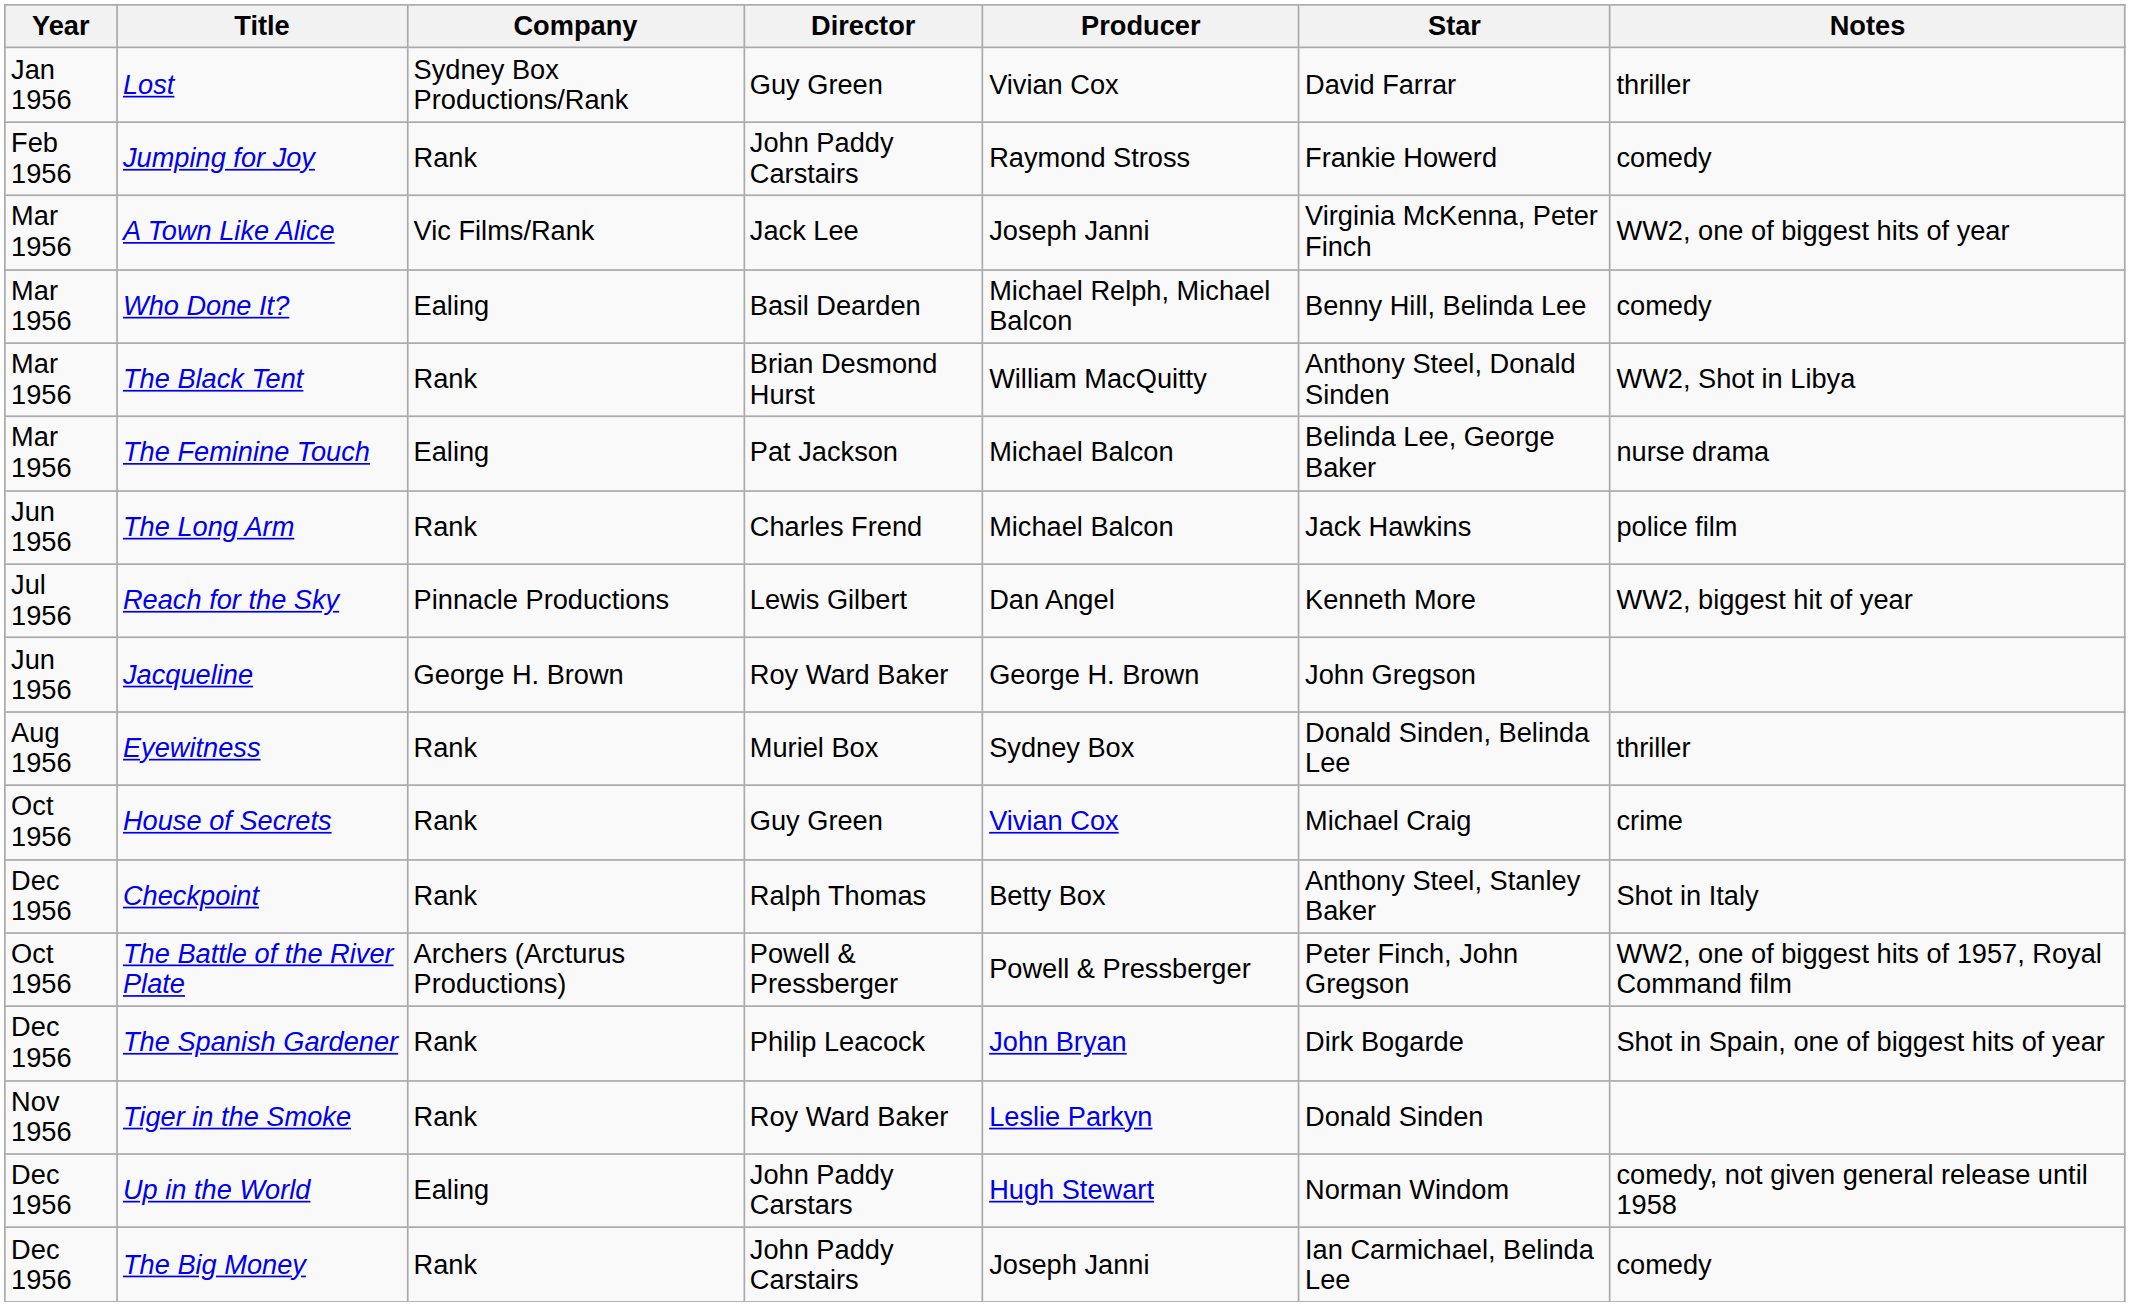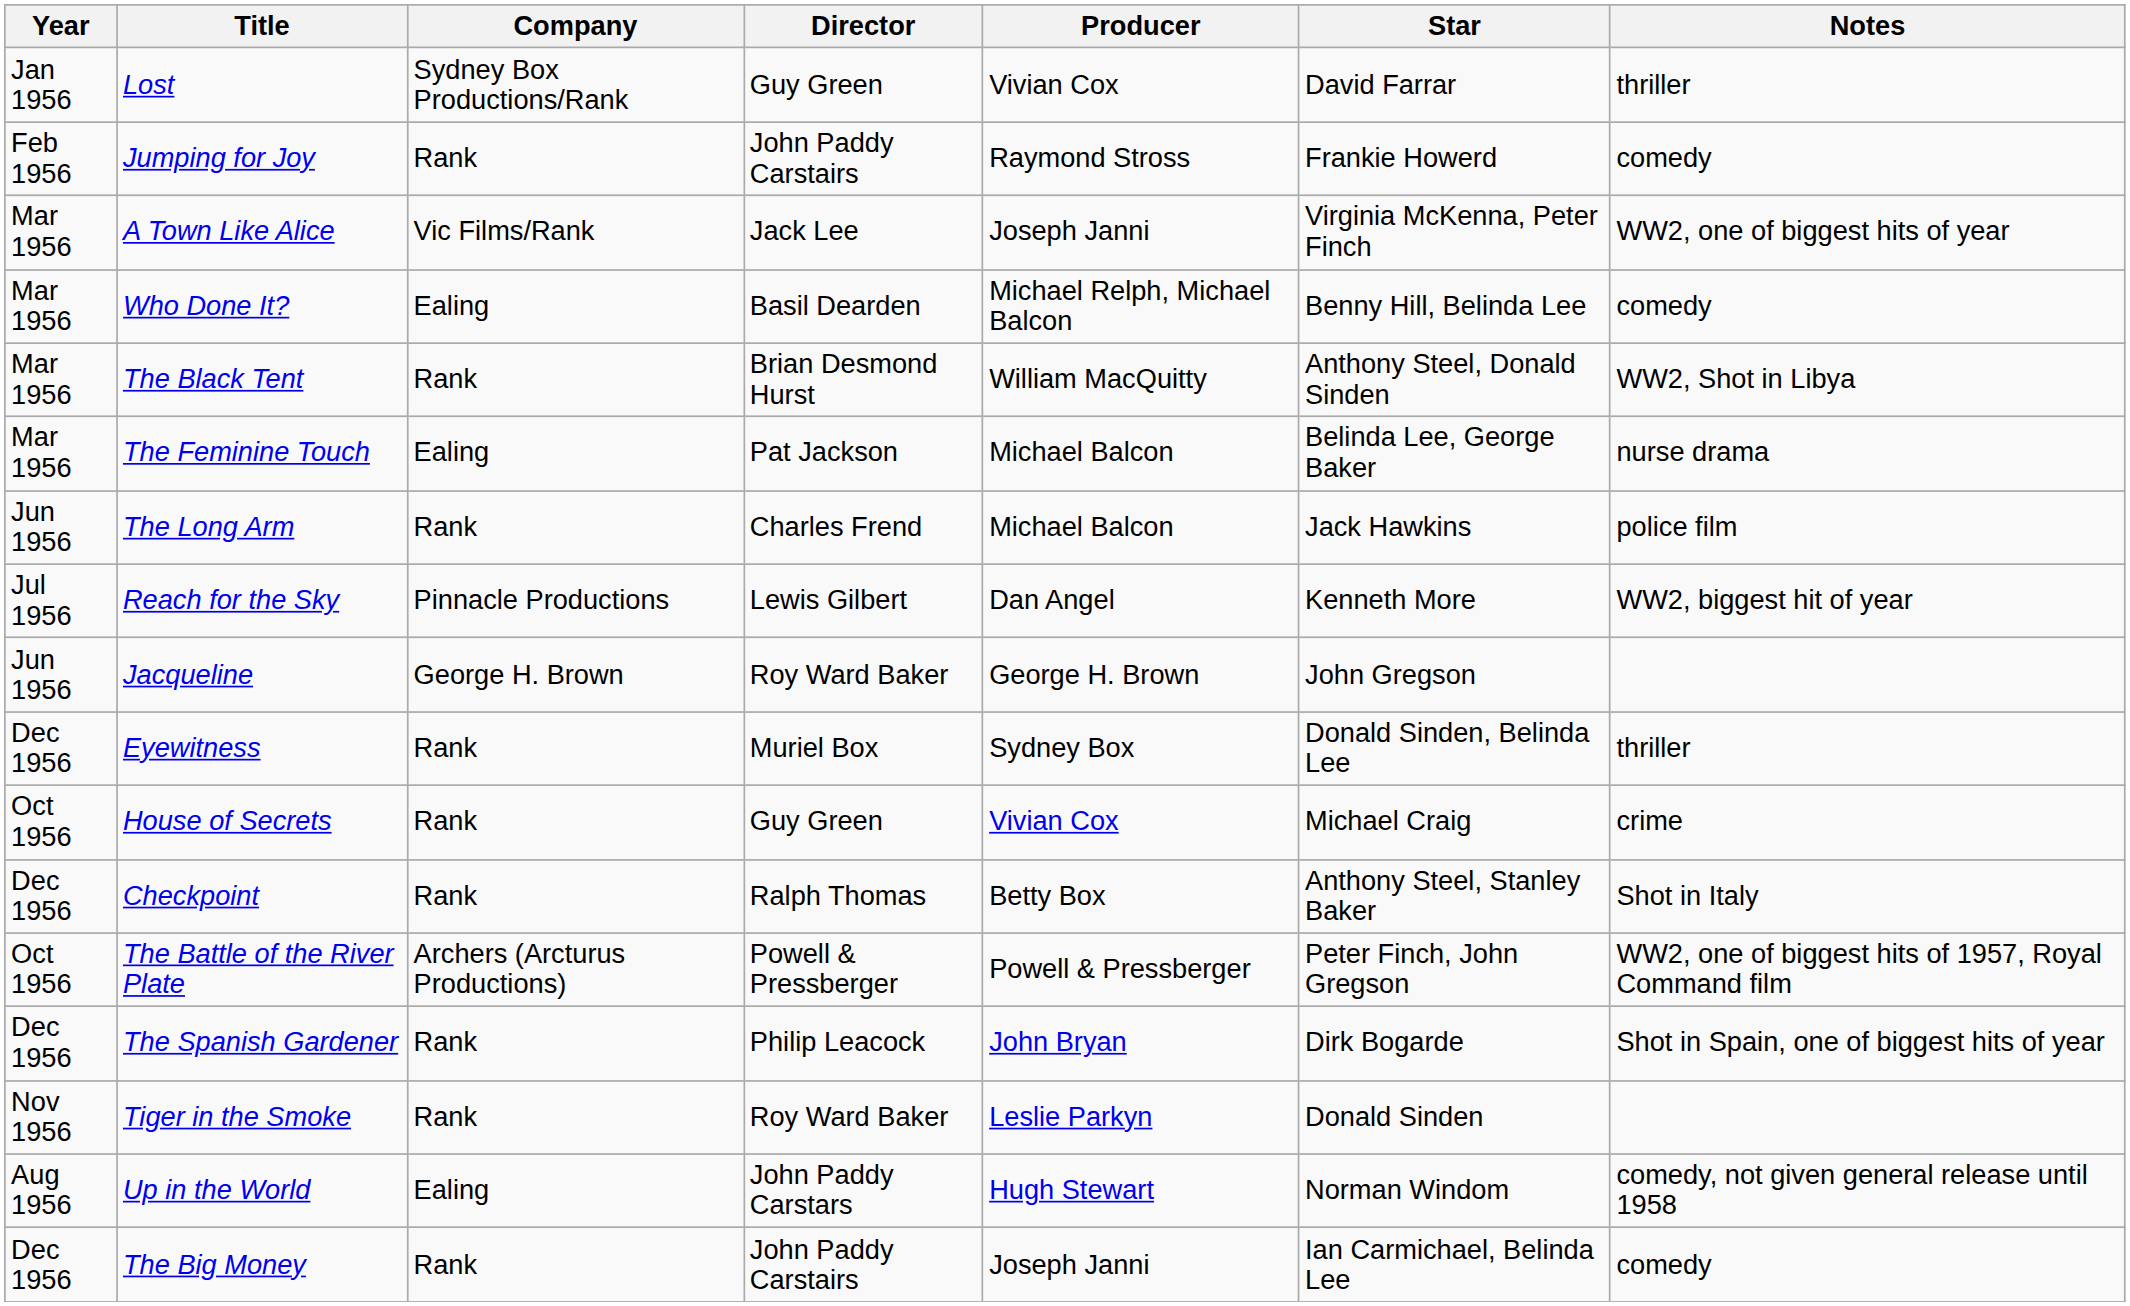 <table class="wikitable sortable">
 <tr>
 <th>Year</th>
 <th>Title</th>
 <th>Company</th>
 <th>Director</th>
 <th>Producer</th>
 <th>Star</th>
 <th>Notes</th>
 </tr>
 <tr>
 <td>Jan 1956</td>
 <td><em><a href='#'>Lost</a></em></td>
 <td>Sydney Box Productions/Rank</td>
 <td>Guy Green</td>
 <td>Vivian Cox</td>
 <td>David Farrar</td>
 <td>thriller</td>
 </tr>
 <tr>
 <td>Feb 1956</td>
 <td><em><a href='#'>Jumping for Joy</a></em></td>
 <td>Rank</td>
 <td>John Paddy Carstairs</td>
 <td>Raymond Stross</td>
 <td>Frankie Howerd</td>
 <td>comedy</td>
 </tr>
 <tr>
 <td>Mar 1956</td>
 <td><em><a href='#'>A Town Like Alice</a></em></td>
 <td>Vic Films/Rank</td>
 <td>Jack Lee</td>
 <td>Joseph Janni</td>
 <td>Virginia McKenna, Peter Finch</td>
 <td>WW2, one of biggest hits of year</td>
 </tr>
 <tr>
 <td>Mar 1956</td>
 <td><em><a href='#'>Who Done It?</a></em></td>
 <td>Ealing</td>
 <td>Basil Dearden</td>
 <td>Michael Relph, Michael Balcon</td>
 <td>Benny Hill, Belinda Lee</td>
 <td>comedy</td>
 </tr>
 <tr>
 <td>Mar 1956</td>
 <td><em><a href='#'>The Black Tent</a></em></td>
 <td>Rank</td>
 <td>Brian Desmond Hurst</td>
 <td>William MacQuitty</td>
 <td>Anthony Steel, Donald Sinden</td>
 <td>WW2, Shot in Libya</td>
 </tr>
 <tr>
 <td>Mar 1956</td>
 <td><em><a href='#'>The Feminine Touch</a></em></td>
 <td>Ealing</td>
 <td>Pat Jackson</td>
 <td>Michael Balcon</td>
 <td>Belinda Lee, George Baker</td>
 <td>nurse drama</td>
 </tr>
 <tr>
 <td>Jun 1956</td>
 <td><em><a href='#'>The Long Arm</a></em></td>
 <td>Rank</td>
 <td>Charles Frend</td>
 <td>Michael Balcon</td>
 <td>Jack Hawkins</td>
 <td>police film</td>
 </tr>
 <tr>
 <td>Jul 1956</td>
 <td><em><a href='#'>Reach for the Sky</a></em></td>
 <td>Pinnacle Productions</td>
 <td>Lewis Gilbert</td>
 <td>Dan Angel</td>
 <td>Kenneth More</td>
 <td>WW2, biggest hit of year</td>
 </tr>
 <tr>
 <td>Jun 1956</td>
 <td><em><a href='#'>Jacqueline</a></em></td>
 <td>George H. Brown</td>
 <td>Roy Ward Baker</td>
 <td>George H. Brown</td>
 <td>John Gregson</td>
 <td></td>
 </tr>
 <tr>
-<td>Aug 1956</td>
+<td>Dec 1956</td>
 <td><em><a href='#'>Eyewitness</a></em></td>
 <td>Rank</td>
 <td>Muriel Box</td>
 <td>Sydney Box</td>
 <td>Donald Sinden, Belinda Lee</td>
 <td>thriller</td>
 </tr>
 <tr>
 <td>Oct 1956</td>
 <td><em><a href='#'>House of Secrets</a></em></td>
 <td>Rank</td>
 <td>Guy Green</td>
 <td><a href='#'>Vivian Cox</a></td>
 <td>Michael Craig</td>
 <td>crime</td>
 </tr>
 <tr>
 <td>Dec 1956</td>
 <td><em><a href='#'>Checkpoint</a></em></td>
 <td>Rank</td>
 <td>Ralph Thomas</td>
 <td>Betty Box</td>
 <td>Anthony Steel, Stanley Baker</td>
 <td>Shot in Italy</td>
 </tr>
 <tr>
 <td>Oct 1956</td>
 <td><em><a href='#'>The Battle of the River Plate</a></em></td>
 <td>Archers (Arcturus Productions)</td>
 <td>Powell & Pressberger</td>
 <td>Powell & Pressberger</td>
 <td>Peter Finch, John Gregson</td>
 <td>WW2, one of biggest hits of 1957, Royal Command film</td>
 </tr>
 <tr>
 <td>Dec 1956</td>
 <td><em><a href='#'>The Spanish Gardener</a></em></td>
 <td>Rank</td>
 <td>Philip Leacock</td>
 <td><a href='#'>John Bryan</a></td>
 <td>Dirk Bogarde</td>
 <td>Shot in Spain, one of biggest hits of year</td>
 </tr>
 <tr>
 <td>Nov 1956</td>
 <td><em><a href='#'>Tiger in the Smoke</a></em></td>
 <td>Rank</td>
 <td>Roy Ward Baker</td>
 <td><a href='#'>Leslie Parkyn</a></td>
 <td>Donald Sinden</td>
 <td></td>
 </tr>
 <tr>
-<td>Dec 1956</td>
+<td>Aug 1956</td>
 <td><em><a href='#'>Up in the World</a></em></td>
 <td>Ealing</td>
 <td>John Paddy Carstars</td>
 <td><a href='#'>Hugh Stewart</a></td>
 <td>Norman Windom</td>
 <td>comedy, not given general release until 1958</td>
 </tr>
 <tr>
 <td>Dec 1956</td>
 <td><em><a href='#'>The Big Money</a></em></td>
 <td>Rank</td>
 <td>John Paddy Carstairs</td>
 <td>Joseph Janni</td>
 <td>Ian Carmichael, Belinda Lee</td>
 <td>comedy</td>
 </tr>
 </table>
